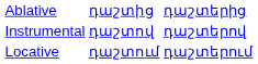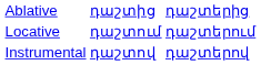 <table>
 <tr>
 <td><a href='#'>Ablative</a></td>
 <td><a href='#'>դաշտից</a> <br></td>
 <td><a href='#'>դաշտերից</a> <br></td>
+<td></td>
+<td></td>
+</tr>
+<tr>
+<td><a href='#'>Locative</a></td>
+<td><a href='#'>դաշտում</a> <br> </td>
+<td><a href='#'>դաշտերում</a> <br> </td>
 <td></td>
 <td></td>
 </tr>
 <tr>
 <td><a href='#'>Instrumental</a></td>
 <td><a href='#'>դաշտով</a> <br> </td>
 <td><a href='#'>դաշտերով</a> <br> </td>
 <td></td>
 <td></td>
 </tr>
-<tr>
-<td><a href='#'>Locative</a></td>
-<td><a href='#'>դաշտում</a> <br> </td>
-<td><a href='#'>դաշտերում</a> <br> </td>
-<td></td>
-<td></td>
-</tr>
 </table>
